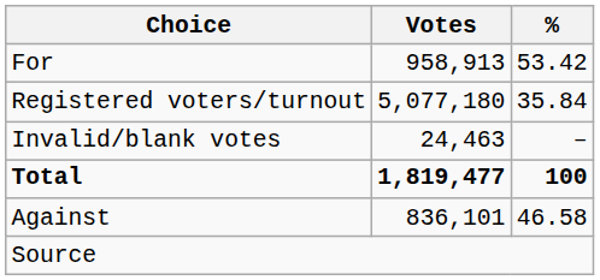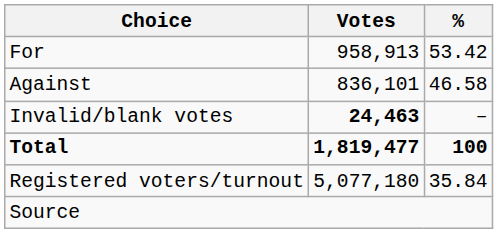 <table class=wikitable style=text-align:right>
 <tr>
 <th>Choice</th>
 <th>Votes</th>
 <th>%</th>
 </tr>
 <tr>
 <td align=left>For</td>
 <td>958,913</td>
 <td>53.42</td>
 </tr>
 <tr>
-<td align=left>Registered voters/turnout</td>
-<td>5,077,180</td>
-<td>35.84</td>
+<td align=left>Against</td>
+<td>836,101</td>
+<td>46.58</td>
 </tr>
 <tr>
 <td align=left>Invalid/blank votes</td>
-<td>24,463</td>
+<td><strong>24,463</strong></td>
 <td>–</td>
 </tr>
 <tr>
 <td align=left><strong>Total</strong></td>
 <td><strong>1,819,477</strong></td>
 <td><strong>100</strong></td>
 </tr>
 <tr>
-<td align=left>Against</td>
-<td>836,101</td>
-<td>46.58</td>
+<td align=left>Registered voters/turnout</td>
+<td>5,077,180</td>
+<td>35.84</td>
 </tr>
 <tr>
 <td style="text-align:left;" colspan="3">Source</td>
 </tr>
 </table>
